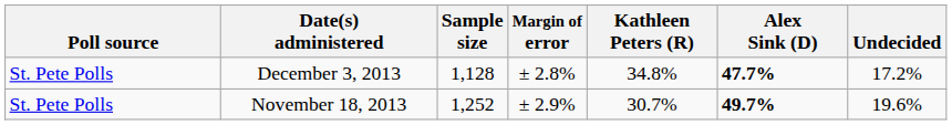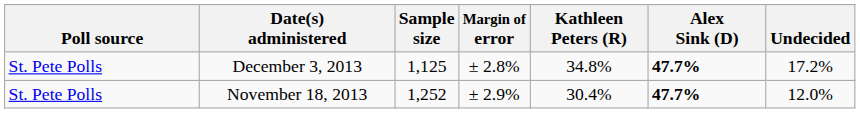 <table class="wikitable">
 <tr valign= bottom>
 <th style="width:170px;">Poll source</th>
 <th style="width:170px;">Date(s)<br>administered</th>
 <th class=small>Sample<br>size</th>
 <th><small>Margin of</small><br>error</th>
 <th style="width:100px;">Kathleen<br>Peters (R)</th>
 <th style="width:100px;">Alex<br>Sink (D)</th>
 <th style="width:40px;">Undecided</th>
 </tr>
 <tr>
 <td><a href='#'>St. Pete Polls</a></td>
 <td align=center>December 3, 2013</td>
-<td align=center>1,128</td>
+<td align=center>1,125</td>
 <td align=center>± 2.8%</td>
 <td align=center>34.8%</td>
 <td><strong>47.7%</strong></td>
 <td align=center>17.2%</td>
 </tr>
 <tr>
 <td><a href='#'>St. Pete Polls</a></td>
 <td align=center>November 18, 2013</td>
 <td align=center>1,252</td>
 <td align=center>± 2.9%</td>
-<td align=center>30.7%</td>
-<td><strong>49.7%</strong></td>
-<td align=center>19.6%</td>
+<td align=center>30.4%</td>
+<td><strong>47.7%</strong></td>
+<td align=center>12.0%</td>
 </tr>
 </table>
